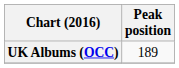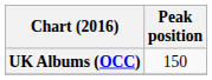 <table class="wikitable sortable plainrowheaders" style="text-align:center">
 <tr>
 <th scope="col">Chart (2016)</th>
 <th scope="col">Peak<br> position</th>
 </tr>
 <tr>
 <th scope="row">UK Albums (<a href='#'>OCC</a>)</th>
-<td>189</td>
+<td>150</td>
 </tr>
 <tr>
 </tr>
 </table>
